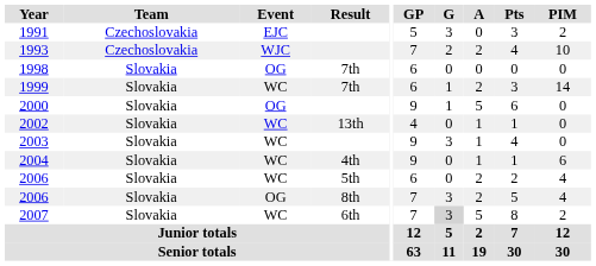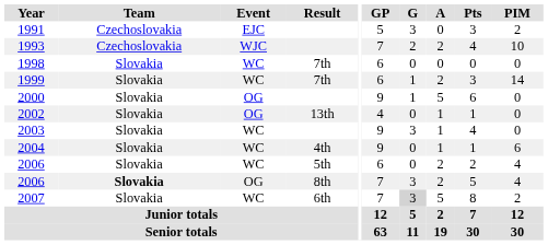 <table border="0" cellpadding="1" cellspacing="0" ID="Table3" style="text-align:center; width:40em">
 <tr ALIGN="center" bgcolor="#e0e0e0">
 <th>Year</th>
 <th>Team</th>
 <th>Event</th>
 <th>Result</th>
 <th rowspan="99" bgcolor="#ffffff"></th>
 <th>GP</th>
 <th>G</th>
 <th>A</th>
 <th>Pts</th>
 <th>PIM</th>
 </tr>
 <tr>
 <td><a href='#'>1991</a></td>
 <td><a href='#'>Czechoslovakia</a></td>
 <td><a href='#'>EJC</a></td>
 <td></td>
 <td>5</td>
 <td>3</td>
 <td>0</td>
 <td>3</td>
 <td>2</td>
 </tr>
 <tr bgcolor="#f0f0f0">
 <td><a href='#'>1993</a></td>
 <td><a href='#'>Czechoslovakia</a></td>
 <td><a href='#'>WJC</a></td>
 <td></td>
 <td>7</td>
 <td>2</td>
 <td>2</td>
 <td>4</td>
 <td>10</td>
 </tr>
 <tr>
 <td><a href='#'>1998</a></td>
 <td><a href='#'>Slovakia</a></td>
-<td><a href='#'>OG</a></td>
+<td><a href='#'>WC</a></td>
 <td>7th</td>
 <td>6</td>
 <td>0</td>
 <td>0</td>
 <td>0</td>
 <td>0</td>
 </tr>
 <tr bgcolor="#f0f0f0">
 <td><a href='#'>1999</a></td>
 <td>Slovakia</td>
 <td>WC</td>
 <td>7th</td>
 <td>6</td>
 <td>1</td>
 <td>2</td>
 <td>3</td>
 <td>14</td>
 </tr>
 <tr>
 <td><a href='#'>2000</a></td>
 <td>Slovakia</td>
 <td><a href='#'>OG</a></td>
 <td></td>
 <td>9</td>
 <td>1</td>
 <td>5</td>
 <td>6</td>
 <td>0</td>
 </tr>
 <tr bgcolor="#f0f0f0">
 <td><a href='#'>2002</a></td>
 <td>Slovakia</td>
-<td><a href='#'>WC</a></td>
+<td><a href='#'>OG</a></td>
 <td>13th</td>
 <td>4</td>
 <td>0</td>
 <td>1</td>
 <td>1</td>
 <td>0</td>
 </tr>
 <tr>
 <td><a href='#'>2003</a></td>
 <td>Slovakia</td>
 <td>WC</td>
 <td></td>
 <td>9</td>
 <td>3</td>
 <td>1</td>
 <td>4</td>
 <td>0</td>
 </tr>
 <tr bgcolor="#f0f0f0">
 <td><a href='#'>2004</a></td>
 <td>Slovakia</td>
 <td>WC</td>
 <td>4th</td>
 <td>9</td>
 <td>0</td>
 <td>1</td>
 <td>1</td>
 <td>6</td>
 </tr>
 <tr>
 <td><a href='#'>2006</a></td>
 <td>Slovakia</td>
 <td>WC</td>
 <td>5th</td>
 <td>6</td>
 <td>0</td>
 <td>2</td>
 <td>2</td>
 <td>4</td>
 </tr>
 <tr bgcolor="#f0f0f0">
 <td><a href='#'>2006</a></td>
-<td>Slovakia</td>
+<td><strong>Slovakia</strong></td>
 <td>OG</td>
 <td>8th</td>
 <td>7</td>
 <td>3</td>
 <td>2</td>
 <td>5</td>
 <td>4</td>
 </tr>
 <tr>
 <td><a href='#'>2007</a></td>
 <td>Slovakia</td>
 <td>WC</td>
 <td>6th</td>
 <td>7</td>
 <td style="background: lightgrey;">3</td>
 <td>5</td>
 <td>8</td>
 <td>2</td>
 </tr>
 <tr bgcolor="#e0e0e0">
 <th colspan="4">Junior totals</th>
 <th>12</th>
 <th>5</th>
 <th>2</th>
 <th>7</th>
 <th>12</th>
 </tr>
 <tr bgcolor="#e0e0e0">
 <th colspan="4">Senior totals</th>
 <th>63</th>
 <th>11</th>
 <th>19</th>
 <th>30</th>
 <th>30</th>
 </tr>
 </table>
